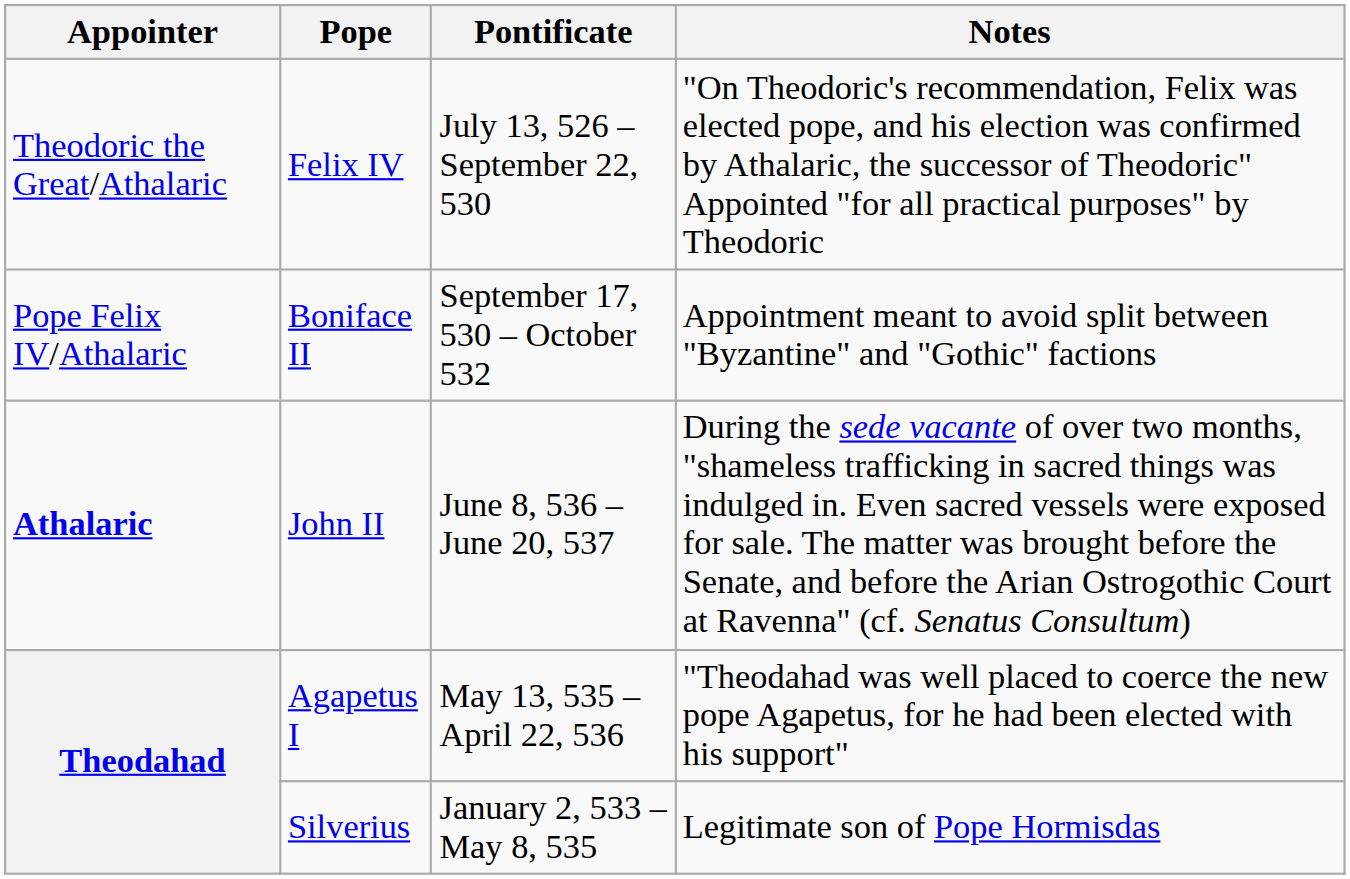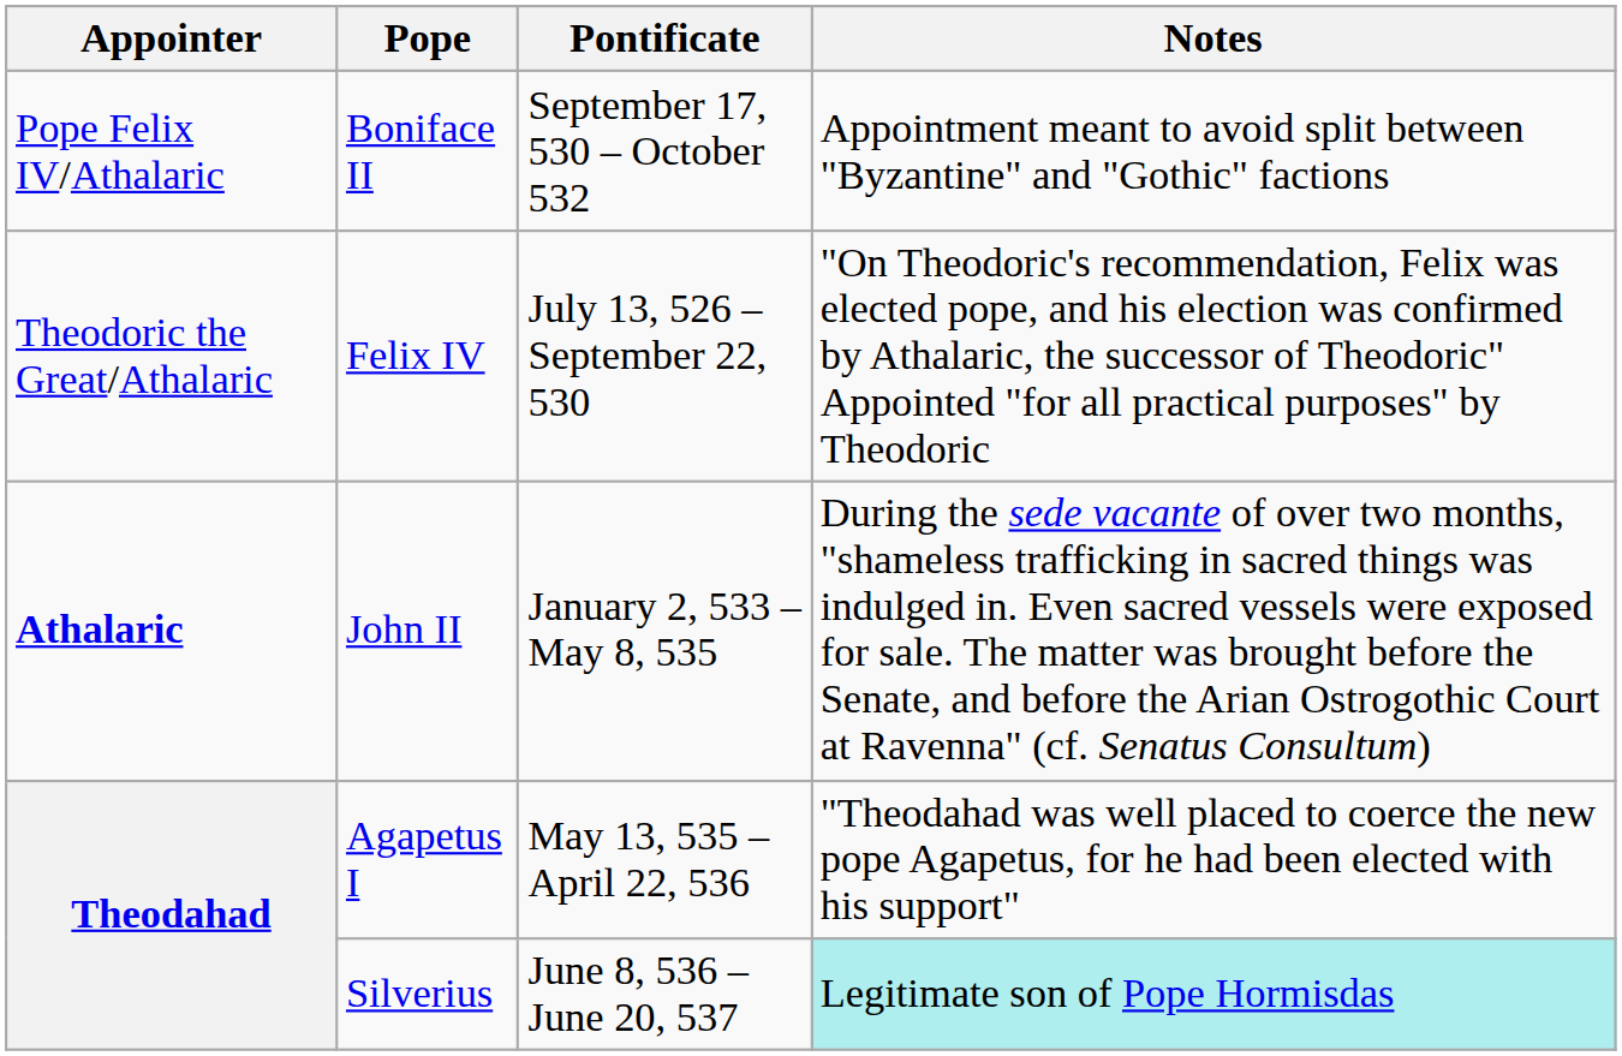 <table class="wikitable sortable collapsible" style="width:100%">
 <tr>
 <th width="*">Appointer</th>
 <th width="*">Pope</th>
 <th width="*">Pontificate</th>
 <th width="50%">Notes</th>
 </tr>
 <tr>
+<td><a href='#'>Pope Felix IV</a>/<a href='#'>Athalaric</a></td>
+<td><a href='#'>Boniface II</a></td>
+<td>September 17, 530 – October 532</td>
+<td>Appointment meant to avoid split between "Byzantine" and "Gothic" factions</td>
+</tr>
+<tr>
 <td><a href='#'>Theodoric the Great</a>/<a href='#'>Athalaric</a></td>
 <td><a href='#'>Felix IV</a></td>
 <td>July 13, 526 – September 22, 530</td>
 <td>"On Theodoric's recommendation, Felix was elected pope, and his election was confirmed by Athalaric, the successor of Theodoric"<br>Appointed "for all practical purposes" by Theodoric</td>
 </tr>
 <tr>
-<td><a href='#'>Pope Felix IV</a>/<a href='#'>Athalaric</a></td>
-<td><a href='#'>Boniface II</a></td>
-<td>September 17, 530 – October 532</td>
-<td>Appointment meant to avoid split between "Byzantine" and "Gothic" factions</td>
-</tr>
-<tr>
 <td><strong><a href='#'>Athalaric</a></strong></td>
 <td><a href='#'>John II</a></td>
-<td>June 8, 536 – June 20, 537</td>
+<td>January 2, 533 – May 8, 535</td>
 <td>During the <em><a href='#'>sede vacante</a></em> of over two months, "shameless trafficking in sacred things was indulged in.  Even sacred vessels were exposed for sale. The matter was brought before the Senate, and before the Arian Ostrogothic Court at Ravenna" (cf. <em>Senatus Consultum</em>)</td>
 </tr>
 <tr>
 <th rowspan=2><a href='#'>Theodahad</a></th>
 <td><a href='#'>Agapetus I</a></td>
 <td>May 13, 535 – April 22, 536</td>
 <td>"Theodahad was well placed to coerce the new pope Agapetus, for he had been elected with his support"</td>
 </tr>
 <tr>
 <td><a href='#'>Silverius</a></td>
-<td>January 2, 533 – May 8, 535</td>
-<td>Legitimate son of <a href='#'>Pope Hormisdas</a></td>
+<td>June 8, 536 – June 20, 537</td>
+<td style="background: paleturquoise;">Legitimate son of <a href='#'>Pope Hormisdas</a></td>
 </tr>
 </table>
